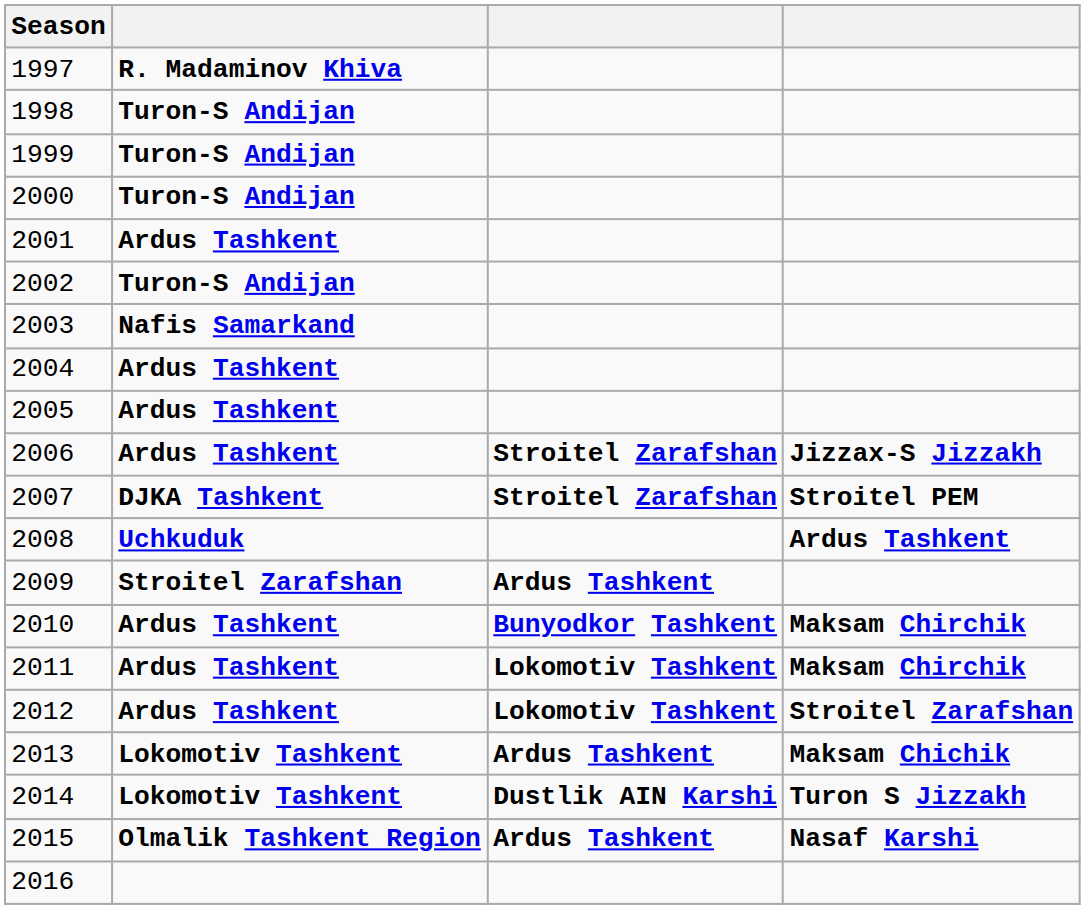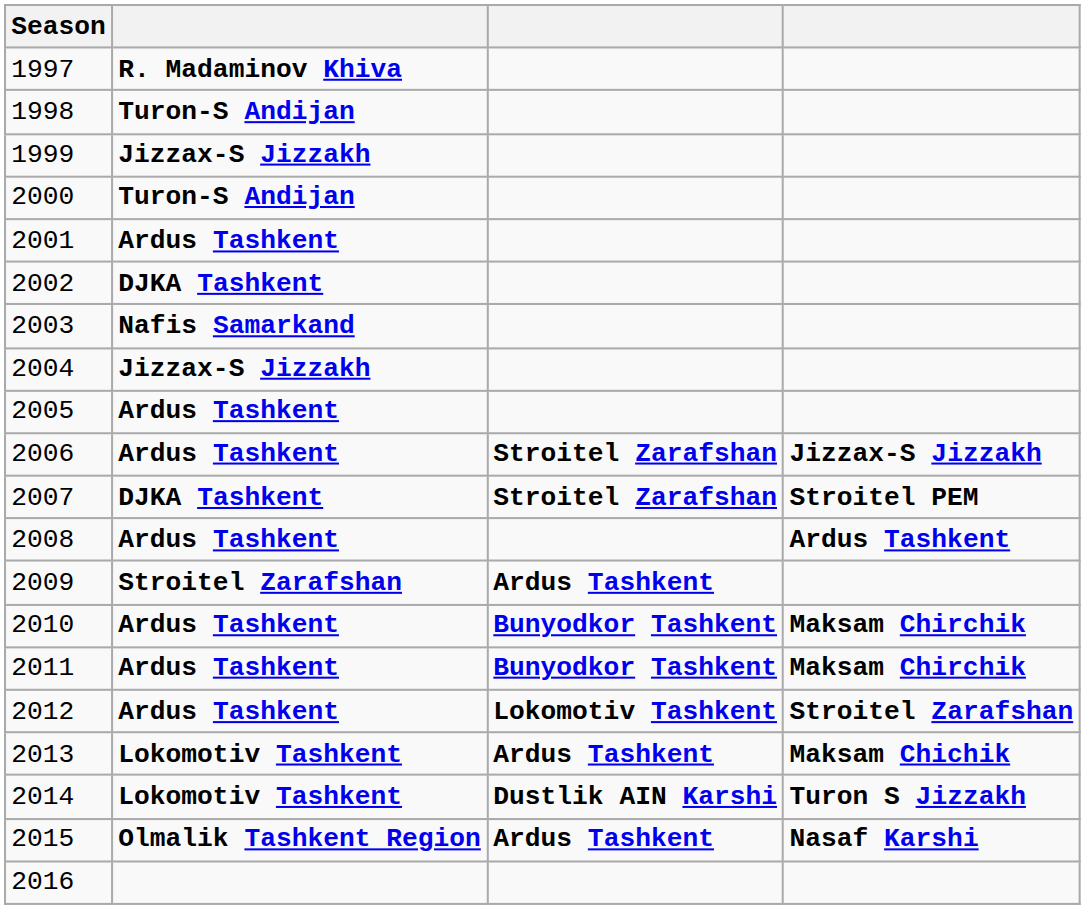 <table class="wikitable">
 <tr>
 <th>Season</th>
 <th></th>
 <th></th>
 <th></th>
 </tr>
 <tr>
 <td>1997</td>
 <td><strong>R. Madaminov <a href='#'>Khiva</a></strong></td>
 <td></td>
 <td></td>
 </tr>
 <tr>
 <td>1998</td>
 <td><strong>Turon-S <a href='#'>Andijan</a></strong></td>
 <td></td>
 <td></td>
 </tr>
 <tr>
 <td>1999</td>
-<td><strong>Turon-S <a href='#'>Andijan</a></strong></td>
+<td><strong>Jizzax-S <a href='#'>Jizzakh</a></strong></td>
 <td></td>
 <td></td>
 </tr>
 <tr>
 <td>2000</td>
 <td><strong>Turon-S <a href='#'>Andijan</a></strong></td>
 <td></td>
 <td></td>
 </tr>
 <tr>
 <td>2001</td>
 <td><strong>Ardus <a href='#'>Tashkent</a></strong></td>
 <td></td>
 <td></td>
 </tr>
 <tr>
 <td>2002</td>
-<td><strong>Turon-S <a href='#'>Andijan</a></strong></td>
+<td><strong>DJKA <a href='#'>Tashkent</a></strong></td>
 <td></td>
 <td></td>
 </tr>
 <tr>
 <td>2003</td>
 <td><strong>Nafis <a href='#'>Samarkand</a></strong></td>
 <td></td>
 <td></td>
 </tr>
 <tr>
 <td>2004</td>
-<td><strong>Ardus <a href='#'>Tashkent</a></strong></td>
+<td><strong>Jizzax-S <a href='#'>Jizzakh</a></strong></td>
 <td></td>
 <td></td>
 </tr>
 <tr>
 <td>2005</td>
 <td><strong>Ardus <a href='#'>Tashkent</a></strong></td>
 <td></td>
 <td></td>
 </tr>
 <tr>
 <td>2006</td>
 <td><strong>Ardus <a href='#'>Tashkent</a></strong></td>
 <td><strong>Stroitel <a href='#'>Zarafshan</a></strong></td>
 <td><strong>Jizzax-S <a href='#'>Jizzakh</a></strong></td>
 </tr>
 <tr>
 <td>2007</td>
 <td><strong>DJKA <a href='#'>Tashkent</a></strong></td>
 <td><strong>Stroitel <a href='#'>Zarafshan</a></strong></td>
 <td><strong>Stroitel PEM</strong></td>
 </tr>
 <tr>
 <td>2008</td>
-<td><strong><a href='#'>Uchkuduk</a></strong></td>
+<td><strong>Ardus <a href='#'>Tashkent</a></strong></td>
 <td></td>
 <td><strong>Ardus <a href='#'>Tashkent</a></strong></td>
 </tr>
 <tr>
 <td>2009</td>
 <td><strong>Stroitel <a href='#'>Zarafshan</a></strong></td>
 <td><strong>Ardus <a href='#'>Tashkent</a></strong></td>
 <td></td>
 </tr>
 <tr>
 <td>2010</td>
 <td><strong>Ardus <a href='#'>Tashkent</a></strong></td>
 <td><strong><a href='#'>Bunyodkor</a> <a href='#'>Tashkent</a></strong></td>
 <td><strong>Maksam <a href='#'>Chirchik</a></strong></td>
 </tr>
 <tr>
 <td>2011</td>
 <td><strong>Ardus <a href='#'>Tashkent</a></strong></td>
-<td><strong>Lokomotiv <a href='#'>Tashkent</a></strong></td>
+<td><strong><a href='#'>Bunyodkor</a> <a href='#'>Tashkent</a></strong></td>
 <td><strong>Maksam <a href='#'>Chirchik</a></strong></td>
 </tr>
 <tr>
 <td>2012</td>
 <td><strong>Ardus <a href='#'>Tashkent</a></strong></td>
 <td><strong>Lokomotiv <a href='#'>Tashkent</a></strong></td>
 <td><strong>Stroitel <a href='#'>Zarafshan</a></strong></td>
 </tr>
 <tr>
 <td>2013</td>
 <td><strong>Lokomotiv <a href='#'>Tashkent</a></strong></td>
 <td><strong>Ardus <a href='#'>Tashkent</a></strong></td>
 <td><strong>Maksam <a href='#'>Chichik</a></strong></td>
 </tr>
 <tr>
 <td>2014</td>
 <td><strong>Lokomotiv <a href='#'>Tashkent</a></strong></td>
 <td><strong>Dustlik AIN <a href='#'>Karshi</a></strong></td>
 <td><strong>Turon S <a href='#'>Jizzakh</a></strong></td>
 </tr>
 <tr>
 <td>2015</td>
 <td><strong>Olmalik <a href='#'>Tashkent Region</a></strong></td>
 <td><strong>Ardus <a href='#'>Tashkent</a></strong></td>
 <td><strong>Nasaf <a href='#'>Karshi</a></strong></td>
 </tr>
 <tr>
 <td>2016</td>
 <td><strong></strong></td>
 <td><strong></strong></td>
 <td><strong></strong></td>
 </tr>
 </table>
